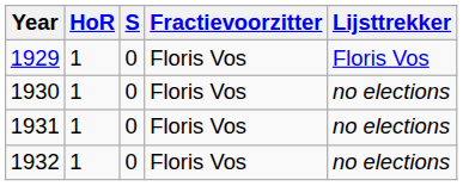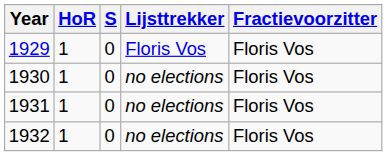 <table class="wikitable sortable plainrowheaders">
 <tr>
 <th>Year</th>
 <th><a href='#'>HoR</a></th>
 <th><a href='#'>S</a></th>
+<th><a href='#'>Lijsttrekker</a></th>
 <th><a href='#'>Fractievoorzitter</a></th>
-<th><a href='#'>Lijsttrekker</a></th>
 </tr>
 <tr>
 <td><a href='#'>1929</a></td>
 <td>1</td>
 <td>0</td>
+<td><a href='#'>Floris Vos</a></td>
 <td>Floris Vos</td>
-<td><a href='#'>Floris Vos</a></td>
 </tr>
 <tr>
 <td>1930</td>
 <td>1</td>
 <td>0</td>
+<td><em>no elections</em></td>
 <td>Floris Vos</td>
-<td><em>no elections</em></td>
 </tr>
 <tr>
 <td>1931</td>
 <td>1</td>
 <td>0</td>
+<td><em>no elections</em></td>
 <td>Floris Vos</td>
-<td><em>no elections</em></td>
 </tr>
 <tr>
 <td>1932</td>
 <td>1</td>
 <td>0</td>
+<td><em>no elections</em></td>
 <td>Floris Vos</td>
-<td><em>no elections</em></td>
 </tr>
 </table>
